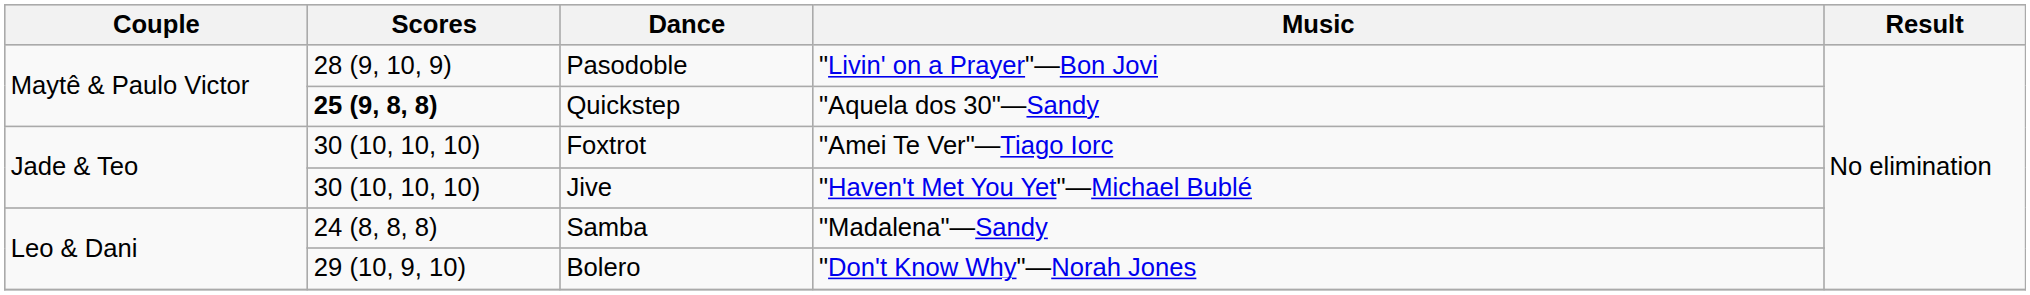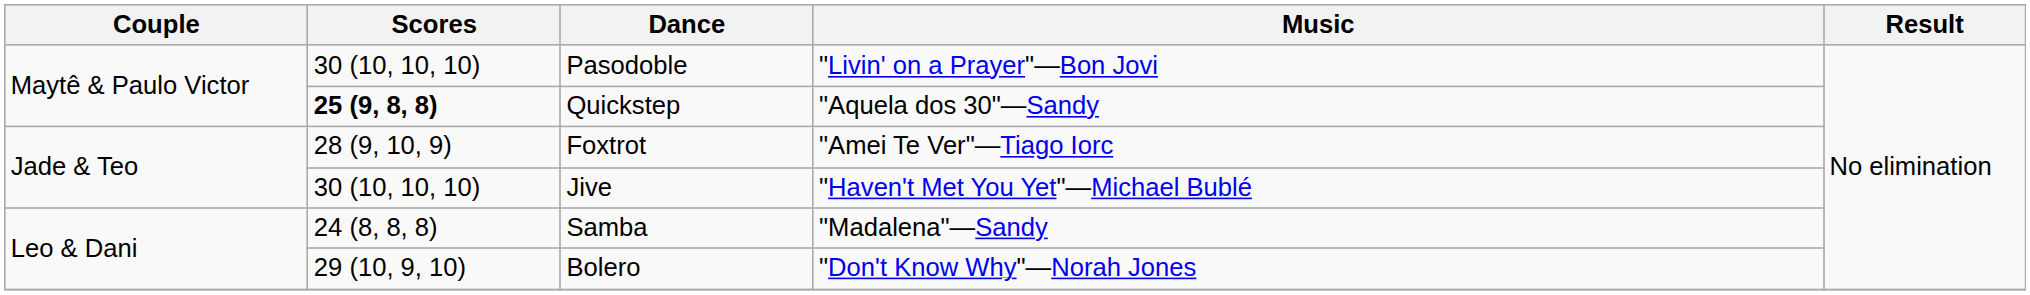 <table class="wikitable sortable" style="width:100%;">
 <tr>
 <th style="width:15.0%;">Couple</th>
 <th style="width:12.5%;">Scores</th>
 <th style="width:12.5%;">Dance</th>
 <th style="width:50.0%;">Music</th>
 <th style="width:10.0%;">Result</th>
 </tr>
 <tr>
 <td rowspan=2>Maytê & Paulo Victor</td>
-<td>28 (9, 10, 9)</td>
+<td>30 (10, 10, 10)</td>
 <td>Pasodoble</td>
 <td>"<a href='#'>Livin' on a Prayer</a>"—<a href='#'>Bon Jovi</a></td>
 <td rowspan=6>No elimination</td>
 </tr>
 <tr>
 <td><strong>25 (9, 8, 8)</strong></td>
 <td>Quickstep</td>
 <td>"Aquela dos 30"—<a href='#'>Sandy</a></td>
 </tr>
 <tr>
 <td rowspan=2>Jade & Teo</td>
-<td>30 (10, 10, 10)</td>
+<td>28 (9, 10, 9)</td>
 <td>Foxtrot</td>
 <td>"Amei Te Ver"—<a href='#'>Tiago Iorc</a></td>
 </tr>
 <tr>
 <td>30 (10, 10, 10)</td>
 <td>Jive</td>
 <td>"<a href='#'>Haven't Met You Yet</a>"—<a href='#'>Michael Bublé</a></td>
 </tr>
 <tr>
 <td rowspan=2>Leo & Dani</td>
 <td>24 (8, 8, 8)</td>
 <td>Samba</td>
 <td>"Madalena"—<a href='#'>Sandy</a></td>
 </tr>
 <tr>
 <td>29 (10, 9, 10)</td>
 <td>Bolero</td>
 <td>"<a href='#'>Don't Know Why</a>"—<a href='#'>Norah Jones</a></td>
 </tr>
 <tr>
 </tr>
 </table>
